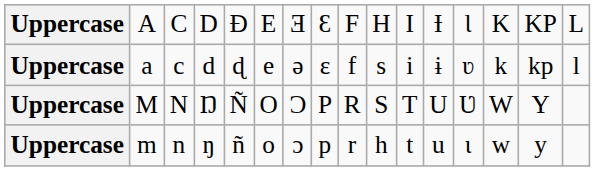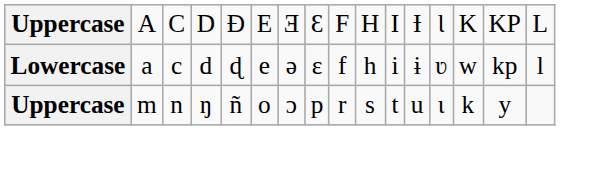 <table class="wikitable" style="text-align: center;">
 <tr -->
 <th>Uppercase</th>
 <td>A</td>
 <td>C</td>
 <td>D</td>
 <td>Ɖ</td>
 <td>E</td>
 <td>Ǝ</td>
 <td>Ɛ</td>
 <td>F</td>
 <td>H</td>
 <td>I</td>
 <td>Ɨ</td>
 <td>Ɩ</td>
 <td>K</td>
 <td>KP</td>
 <td>L</td>
 </tr>
 <tr -->
-<th>Uppercase</th>
+<th>Lowercase</th>
 <td>a</td>
 <td>c</td>
 <td>d</td>
 <td>ɖ</td>
 <td>e</td>
 <td>ǝ</td>
 <td>ɛ</td>
 <td>f</td>
-<td>s</td>
+<td>h</td>
 <td>i</td>
 <td>ɨ</td>
 <td>ʋ</td>
-<td>k</td>
+<td>w</td>
 <td>kp</td>
 <td>l</td>
-</tr>
-<tr -->
-<th>Uppercase</th>
-<td>M</td>
-<td>N</td>
-<td>Ŋ</td>
-<td>Ñ</td>
-<td>O</td>
-<td>Ɔ</td>
-<td>P</td>
-<td>R</td>
-<td>S</td>
-<td>T</td>
-<td>U</td>
-<td>Ʋ</td>
-<td>W</td>
-<td>Y</td>
-<td></td>
 </tr>
 <tr ->
 <th>Uppercase</th>
 <td>m</td>
 <td>n</td>
 <td>ŋ</td>
 <td>ñ</td>
 <td>o</td>
 <td>ɔ</td>
 <td>p</td>
 <td>r</td>
-<td>h</td>
+<td>s</td>
 <td>t</td>
 <td>u</td>
 <td>ɩ</td>
-<td>w</td>
+<td>k</td>
 <td>y</td>
 <td></td>
 </tr>
 </table>
